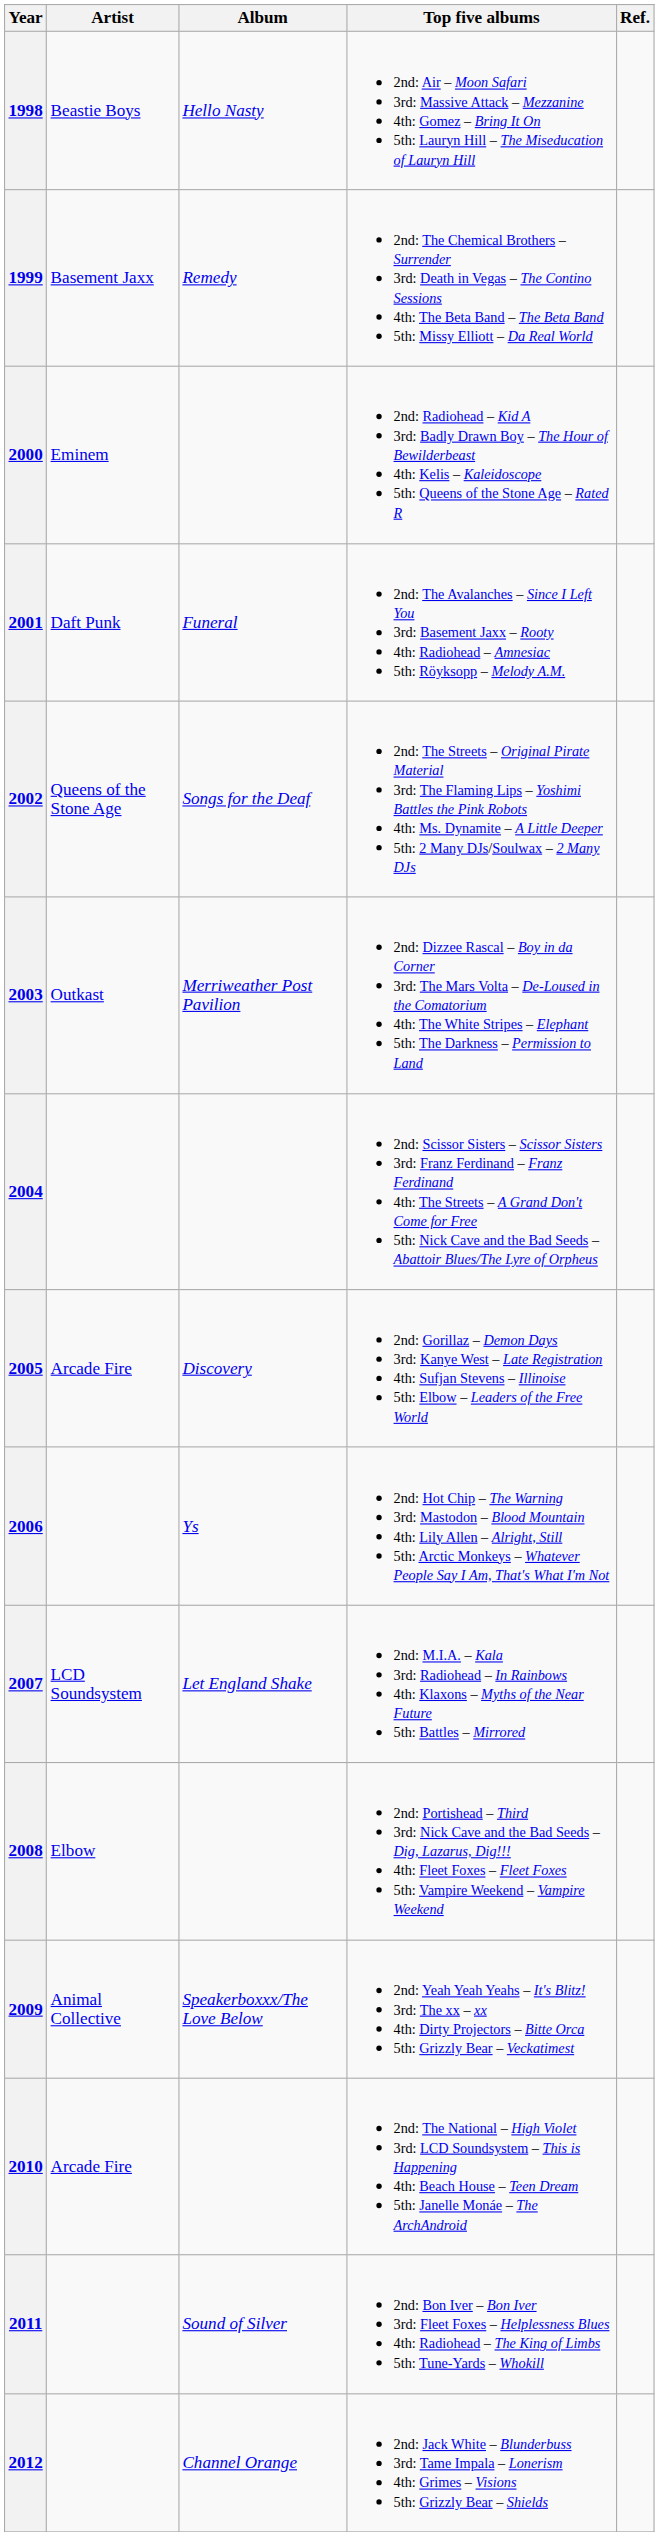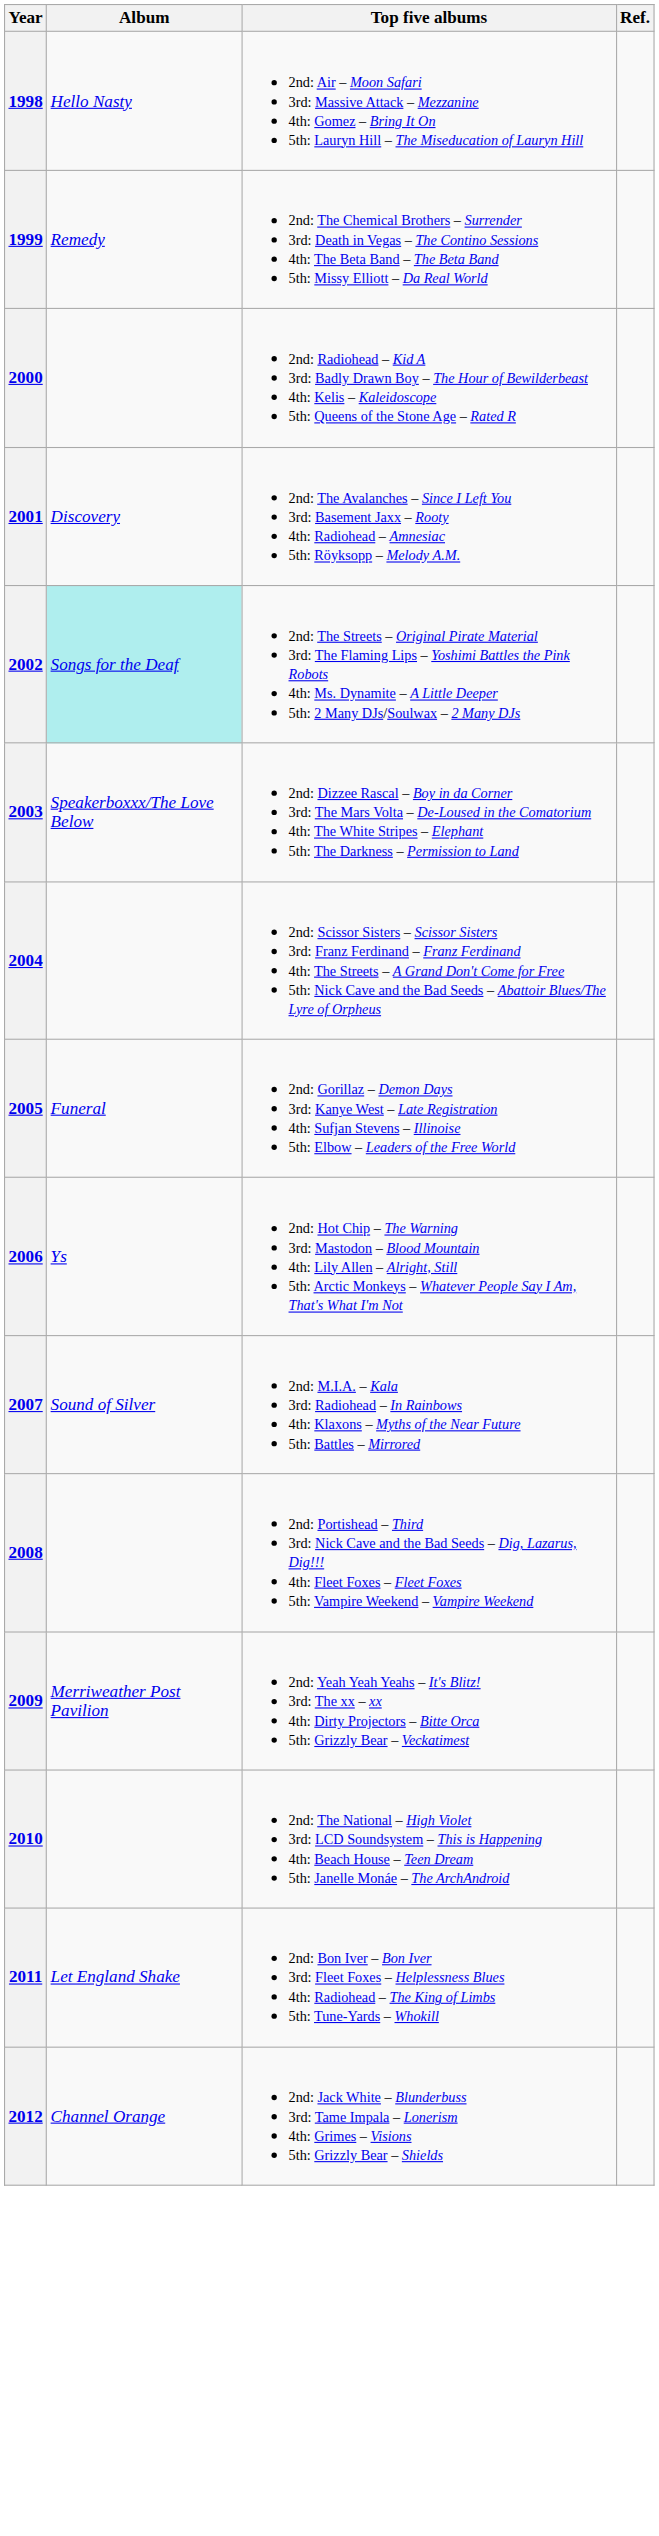 <table class="wikitable plainrowheaders sortable">
 <tr>
 <th scope=col>Year</th>
-<th scope=col>Artist</th>
 <th scope=col>Album</th>
 <th scope=col class=unsortable>Top five albums</th>
 <th scope=col class=unsortable>Ref.</th>
 </tr>
 <tr>
 <th scope=row style="text-align:center;"><a href='#'>1998</a></th>
-<td><a href='#'>Beastie Boys</a></td>
 <td><em><a href='#'>Hello Nasty</a></em></td>
 <td><br><ul><li><small>2nd: <a href='#'>Air</a> – <em><a href='#'>Moon Safari</a></em></small></li><li><small>3rd: <a href='#'>Massive Attack</a> – <em><a href='#'>Mezzanine</a></em></small></li><li><small>4th: <a href='#'>Gomez</a> – <em><a href='#'>Bring It On</a></em></small></li><li><small>5th: <a href='#'>Lauryn Hill</a> – <em><a href='#'>The Miseducation of Lauryn Hill</a></em></small></li></ul></td>
 <td align=center></td>
 </tr>
 <tr>
 <th scope=row style="text-align:center;"><a href='#'>1999</a></th>
-<td><a href='#'>Basement Jaxx</a></td>
 <td><em><a href='#'>Remedy</a></em></td>
 <td><br><ul><li><small>2nd: <a href='#'>The Chemical Brothers</a> – <em><a href='#'>Surrender</a></em></small></li><li><small>3rd: <a href='#'>Death in Vegas</a> – <em><a href='#'>The Contino Sessions</a></em></small></li><li><small>4th: <a href='#'>The Beta Band</a> – <em><a href='#'>The Beta Band</a></em></small></li><li><small>5th: <a href='#'>Missy Elliott</a> – <em><a href='#'>Da Real World</a></em></small></li></ul></td>
 <td align=center></td>
 </tr>
 <tr>
 <th scope=row style="text-align:center;"><a href='#'>2000</a></th>
-<td><a href='#'>Eminem</a></td>
 <td><em></em></td>
 <td><br><ul><li><small>2nd: <a href='#'>Radiohead</a> – <em><a href='#'>Kid A</a></em></small></li><li><small>3rd: <a href='#'>Badly Drawn Boy</a> – <em><a href='#'>The Hour of Bewilderbeast</a></em></small></li><li><small>4th: <a href='#'>Kelis</a> – <em><a href='#'>Kaleidoscope</a></em></small></li><li><small>5th: <a href='#'>Queens of the Stone Age</a> – <em><a href='#'>Rated R</a></em></small></li></ul></td>
 <td align=center></td>
 </tr>
 <tr>
 <th scope=row style="text-align:center;"><a href='#'>2001</a></th>
-<td><a href='#'>Daft Punk</a></td>
-<td><em><a href='#'>Funeral</a></em></td>
+<td><em><a href='#'>Discovery</a></em></td>
 <td><br><ul><li><small>2nd: <a href='#'>The Avalanches</a> – <em><a href='#'>Since I Left You</a></em></small></li><li><small>3rd: <a href='#'>Basement Jaxx</a> – <em><a href='#'>Rooty</a></em></small></li><li><small>4th: <a href='#'>Radiohead</a> – <em><a href='#'>Amnesiac</a></em></small></li><li><small>5th: <a href='#'>Röyksopp</a> – <em><a href='#'>Melody A.M.</a></em></small></li></ul></td>
 <td align=center></td>
 </tr>
 <tr>
 <th scope=row style="text-align:center;"><a href='#'>2002</a></th>
-<td><a href='#'>Queens of the Stone Age</a></td>
-<td><em><a href='#'>Songs for the Deaf</a></em></td>
+<td style="background: paleturquoise;"><em><a href='#'>Songs for the Deaf</a></em></td>
 <td><br><ul><li><small>2nd: <a href='#'>The Streets</a> – <em><a href='#'>Original Pirate Material</a></em></small></li><li><small>3rd: <a href='#'>The Flaming Lips</a> – <em><a href='#'>Yoshimi Battles the Pink Robots</a></em></small></li><li><small>4th: <a href='#'>Ms. Dynamite</a> – <em><a href='#'>A Little Deeper</a></em></small></li><li><small>5th: <a href='#'>2 Many DJs</a>/<a href='#'>Soulwax</a> – <em><a href='#'>2 Many DJs</a></em></small></li></ul></td>
 <td align=center></td>
 </tr>
 <tr>
 <th scope=row style="text-align:center;"><a href='#'>2003</a></th>
-<td><a href='#'>Outkast</a></td>
-<td><em><a href='#'>Merriweather Post Pavilion</a></em></td>
+<td><em><a href='#'>Speakerboxxx/The Love Below</a></em></td>
 <td><br><ul><li><small>2nd: <a href='#'>Dizzee Rascal</a> – <em><a href='#'>Boy in da Corner</a></em></small></li><li><small>3rd: <a href='#'>The Mars Volta</a> – <em><a href='#'>De-Loused in the Comatorium</a></em></small></li><li><small>4th: <a href='#'>The White Stripes</a> – <em><a href='#'>Elephant</a></em></small></li><li><small>5th: <a href='#'>The Darkness</a> – <em><a href='#'>Permission to Land</a></em></small></li></ul></td>
 <td align=center></td>
 </tr>
 <tr>
 <th scope=row style="text-align:center;"><a href='#'>2004</a></th>
-<td></td>
 <td><em></em></td>
 <td><br><ul><li><small>2nd: <a href='#'>Scissor Sisters</a> – <em><a href='#'>Scissor Sisters</a></em></small></li><li><small>3rd: <a href='#'>Franz Ferdinand</a> – <em><a href='#'>Franz Ferdinand</a></em></small></li><li><small>4th: <a href='#'>The Streets</a> – <em><a href='#'>A Grand Don't Come for Free</a></em></small></li><li><small>5th: <a href='#'>Nick Cave and the Bad Seeds</a> – <em><a href='#'>Abattoir Blues/The Lyre of Orpheus</a></em></small></li></ul></td>
 <td align=center></td>
 </tr>
 <tr>
 <th scope=row style="text-align:center;"><a href='#'>2005</a></th>
-<td><a href='#'>Arcade Fire</a></td>
-<td><em><a href='#'>Discovery</a></em></td>
+<td><em><a href='#'>Funeral</a></em></td>
 <td><br><ul><li><small>2nd: <a href='#'>Gorillaz</a> – <em><a href='#'>Demon Days</a></em></small></li><li><small>3rd: <a href='#'>Kanye West</a> – <em><a href='#'>Late Registration</a></em></small></li><li><small>4th: <a href='#'>Sufjan Stevens</a> – <em><a href='#'>Illinoise</a></em></small></li><li><small>5th: <a href='#'>Elbow</a> – <em><a href='#'>Leaders of the Free World</a></em></small></li></ul></td>
 <td align=center></td>
 </tr>
 <tr>
 <th scope=row style="text-align:center;"><a href='#'>2006</a></th>
-<td></td>
 <td><em><a href='#'>Ys</a></em></td>
 <td><br><ul><li><small>2nd: <a href='#'>Hot Chip</a> – <em><a href='#'>The Warning</a></em></small></li><li><small>3rd: <a href='#'>Mastodon</a> – <em><a href='#'>Blood Mountain</a></em></small></li><li><small>4th: <a href='#'>Lily Allen</a> – <em><a href='#'>Alright, Still</a></em></small></li><li><small>5th: <a href='#'>Arctic Monkeys</a> – <em><a href='#'>Whatever People Say I Am, That's What I'm Not</a></em></small></li></ul></td>
 <td align=center></td>
 </tr>
 <tr>
 <th scope=row style="text-align:center;"><a href='#'>2007</a></th>
-<td><a href='#'>LCD Soundsystem</a></td>
-<td><em><a href='#'>Let England Shake</a></em></td>
+<td><em><a href='#'>Sound of Silver</a></em></td>
 <td><br><ul><li><small>2nd: <a href='#'>M.I.A.</a> – <em><a href='#'>Kala</a></em></small></li><li><small>3rd: <a href='#'>Radiohead</a> – <em><a href='#'>In Rainbows</a></em></small></li><li><small>4th: <a href='#'>Klaxons</a> – <em><a href='#'>Myths of the Near Future</a></em></small></li><li><small>5th: <a href='#'>Battles</a> – <em><a href='#'>Mirrored</a></em></small></li></ul></td>
 <td align=center></td>
 </tr>
 <tr>
 <th scope=row style="text-align:center;"><a href='#'>2008</a></th>
-<td><a href='#'>Elbow</a></td>
 <td><em></em></td>
 <td><br><ul><li><small>2nd: <a href='#'>Portishead</a> – <em><a href='#'>Third</a></em></small></li><li><small>3rd: <a href='#'>Nick Cave and the Bad Seeds</a> – <em><a href='#'>Dig, Lazarus, Dig!!!</a></em></small></li><li><small>4th: <a href='#'>Fleet Foxes</a> – <em><a href='#'>Fleet Foxes</a></em></small></li><li><small>5th: <a href='#'>Vampire Weekend</a> – <em><a href='#'>Vampire Weekend</a></em></small></li></ul></td>
 <td align=center></td>
 </tr>
 <tr>
 <th scope=row style="text-align:center;"><a href='#'>2009</a></th>
-<td><a href='#'>Animal Collective</a></td>
-<td><em><a href='#'>Speakerboxxx/The Love Below</a></em></td>
+<td><em><a href='#'>Merriweather Post Pavilion</a></em></td>
 <td><br><ul><li><small>2nd: <a href='#'>Yeah Yeah Yeahs</a> – <em><a href='#'>It's Blitz!</a></em></small></li><li><small>3rd: <a href='#'>The xx</a> – <em><a href='#'>xx</a></em></small></li><li><small>4th: <a href='#'>Dirty Projectors</a> – <em><a href='#'>Bitte Orca</a></em></small></li><li><small>5th: <a href='#'>Grizzly Bear</a> – <em><a href='#'>Veckatimest</a></em></small></li></ul></td>
 <td align=center></td>
 </tr>
 <tr>
 <th scope=row style="text-align:center;"><a href='#'>2010</a></th>
-<td><a href='#'>Arcade Fire</a></td>
 <td><em></em></td>
 <td><br><ul><li><small>2nd: <a href='#'>The National</a> – <em><a href='#'>High Violet</a></em></small></li><li><small>3rd: <a href='#'>LCD Soundsystem</a> – <em><a href='#'>This is Happening</a></em></small></li><li><small>4th: <a href='#'>Beach House</a> – <em><a href='#'>Teen Dream</a></em></small></li><li><small>5th: <a href='#'>Janelle Monáe</a> – <em><a href='#'>The ArchAndroid</a></em></small></li></ul></td>
 <td align=center></td>
 </tr>
 <tr>
 <th scope=row style="text-align:center;"><a href='#'>2011</a></th>
-<td></td>
-<td><em><a href='#'>Sound of Silver</a></em></td>
+<td><em><a href='#'>Let England Shake</a></em></td>
 <td><br><ul><li><small>2nd: <a href='#'>Bon Iver</a> – <em><a href='#'>Bon Iver</a></em></small></li><li><small>3rd: <a href='#'>Fleet Foxes</a> – <em><a href='#'>Helplessness Blues</a></em></small></li><li><small>4th: <a href='#'>Radiohead</a> – <em><a href='#'>The King of Limbs</a></em></small></li><li><small>5th: <a href='#'>Tune-Yards</a> – <em><a href='#'>Whokill</a></em></small></li></ul></td>
 <td align=center></td>
 </tr>
 <tr>
 <th scope=row style="text-align:center;"><a href='#'>2012</a></th>
-<td></td>
 <td><em><a href='#'>Channel Orange</a></em></td>
 <td><br><ul><li><small>2nd: <a href='#'>Jack White</a> – <em><a href='#'>Blunderbuss</a></em></small></li><li><small>3rd: <a href='#'>Tame Impala</a> – <em><a href='#'>Lonerism</a></em></small></li><li><small>4th: <a href='#'>Grimes</a> – <em><a href='#'>Visions</a></em></small></li><li><small>5th: <a href='#'>Grizzly Bear</a> – <em><a href='#'>Shields</a></em></small></li></ul></td>
 <td align=center></td>
 </tr>
 </table>
